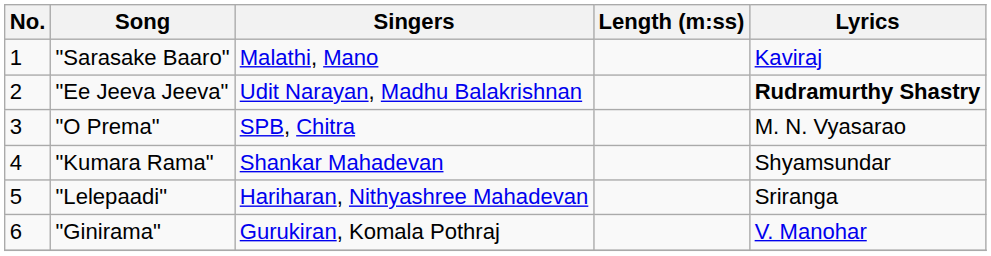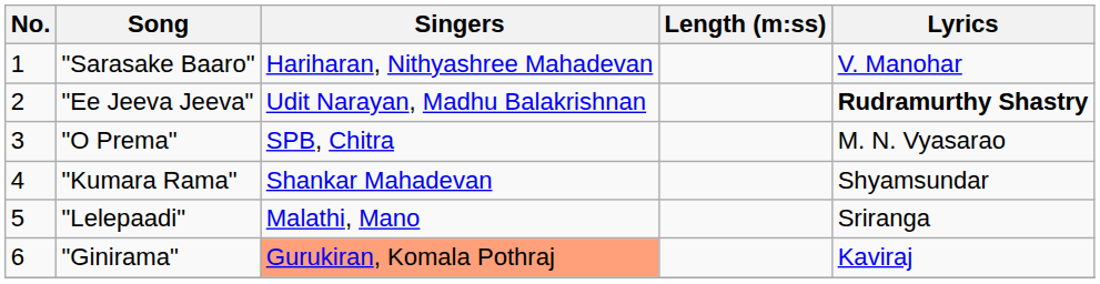 <table class="wikitable">
 <tr>
 <th>No.</th>
 <th>Song</th>
 <th>Singers</th>
 <th>Length (m:ss)</th>
 <th>Lyrics</th>
 </tr>
 <tr>
 <td>1</td>
 <td>"Sarasake Baaro"</td>
-<td><a href='#'>Malathi</a>, <a href='#'>Mano</a></td>
+<td><a href='#'>Hariharan</a>, <a href='#'>Nithyashree Mahadevan</a></td>
 <td></td>
-<td><a href='#'>Kaviraj</a></td>
+<td><a href='#'>V. Manohar</a></td>
 </tr>
 <tr>
 <td>2</td>
 <td>"Ee Jeeva Jeeva"</td>
 <td><a href='#'>Udit Narayan</a>, <a href='#'>Madhu Balakrishnan</a></td>
 <td></td>
 <td><strong>Rudramurthy Shastry</strong></td>
 </tr>
 <tr>
 <td>3</td>
 <td>"O Prema"</td>
 <td><a href='#'>SPB</a>, <a href='#'>Chitra</a></td>
 <td></td>
 <td>M. N. Vyasarao</td>
 </tr>
 <tr>
 <td>4</td>
 <td>"Kumara Rama"</td>
 <td><a href='#'>Shankar Mahadevan</a></td>
 <td></td>
 <td>Shyamsundar</td>
 </tr>
 <tr>
 <td>5</td>
 <td>"Lelepaadi"</td>
-<td><a href='#'>Hariharan</a>, <a href='#'>Nithyashree Mahadevan</a></td>
+<td><a href='#'>Malathi</a>, <a href='#'>Mano</a></td>
 <td></td>
 <td>Sriranga</td>
 </tr>
 <tr>
 <td>6</td>
 <td>"Ginirama"</td>
-<td><a href='#'>Gurukiran</a>, Komala Pothraj</td>
+<td style="background: lightsalmon;"><a href='#'>Gurukiran</a>, Komala Pothraj</td>
 <td></td>
-<td><a href='#'>V. Manohar</a></td>
+<td><a href='#'>Kaviraj</a></td>
 </tr>
 <tr>
 </tr>
 </table>
